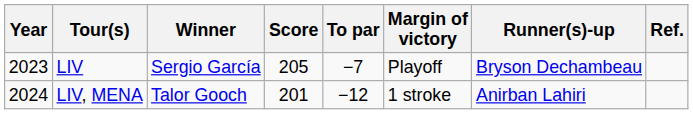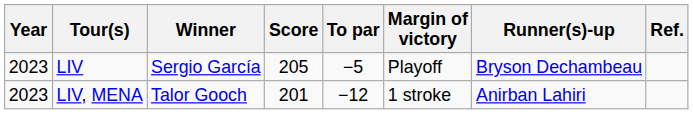 <table class="wikitable" style="font-size:95%">
 <tr>
 <th>Year</th>
 <th>Tour(s)</th>
 <th>Winner</th>
 <th>Score</th>
 <th>To par</th>
 <th>Margin of<br>victory</th>
 <th>Runner(s)-up</th>
 <th>Ref.</th>
 </tr>
 <tr>
 <td>2023</td>
 <td><a href='#'>LIV</a></td>
 <td> <a href='#'>Sergio García</a></td>
 <td align=center>205</td>
-<td align=center>−7</td>
+<td align=center>−5</td>
 <td>Playoff</td>
 <td> <a href='#'>Bryson Dechambeau</a></td>
 <td></td>
 </tr>
 <tr>
-<td>2024</td>
+<td>2023</td>
 <td><a href='#'>LIV</a>, <a href='#'>MENA</a></td>
 <td> <a href='#'>Talor Gooch</a></td>
 <td align=center>201</td>
 <td align=center>−12</td>
 <td>1 stroke</td>
 <td> <a href='#'>Anirban Lahiri</a></td>
 <td></td>
 </tr>
 </table>
